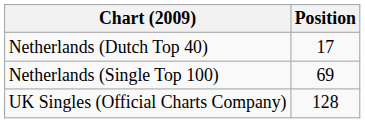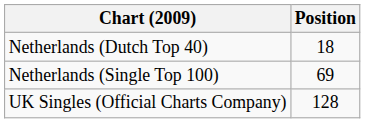 <table class="wikitable sortable">
 <tr>
 <th>Chart (2009)</th>
 <th>Position</th>
 </tr>
 <tr>
 <td>Netherlands (Dutch Top 40)</td>
-<td style="text-align:center;">17</td>
+<td style="text-align:center;">18</td>
 </tr>
 <tr>
 <td>Netherlands (Single Top 100)</td>
 <td style="text-align:center;">69</td>
 </tr>
 <tr>
 <td>UK Singles (Official Charts Company)</td>
 <td style="text-align:center;">128</td>
 </tr>
 </table>
